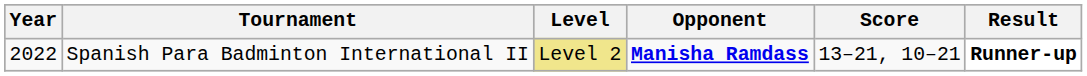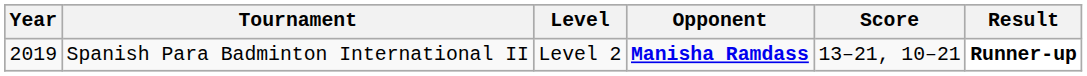 <table class="sortable wikitable" style="font-size: 90%;">
 <tr>
 <th>Year</th>
 <th>Tournament</th>
 <th>Level</th>
 <th>Opponent</th>
 <th>Score</th>
 <th>Result</th>
 </tr>
 <tr>
-<td align="center">2022</td>
+<td align="center">2019</td>
 <td align="left">Spanish Para Badminton International II</td>
-<td align="left" style="background: khaki;">Level 2</td>
+<td align="left">Level 2</td>
 <td align="left"><strong> <a href='#'>Manisha Ramdass</a></strong></td>
 <td align="left">13–21, 10–21</td>
 <td style="text-align:left; background:white"> <strong>Runner-up</strong></td>
 </tr>
 </table>
